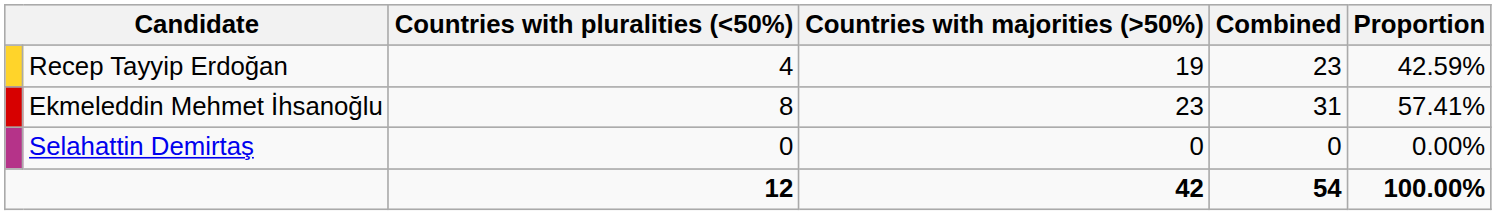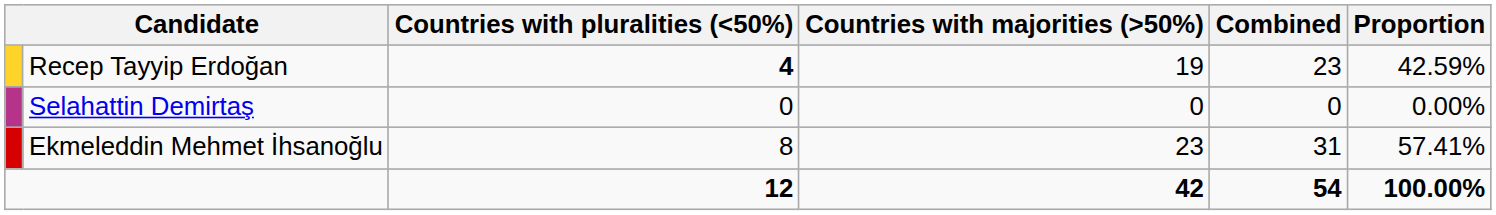 <table class=wikitable style=text-align:right>
 <tr>
 <th scope="col", colspan="2">Candidate</th>
 <th>Countries with pluralities (<50%)</th>
 <th>Countries with majorities (>50%)</th>
 <th>Combined</th>
 <th>Proportion</th>
 </tr>
 <tr>
 <td style="background:#ffd42a; width:4px; text-align:center;"></td>
 <td align=left>Recep Tayyip Erdoğan</td>
-<td>4</td>
+<td><strong>4</strong></td>
 <td>19</td>
 <td>23</td>
 <td>42.59%</td>
+</tr>
+<tr>
+<td style="background:#B53389; width:4px; text-align:center;"></td>
+<td align=left><a href='#'>Selahattin Demirtaş</a></td>
+<td>0</td>
+<td>0</td>
+<td>0</td>
+<td>0.00%</td>
 </tr>
 <tr>
 <td style="background:#d70000; width:4px; text-align:center;"></td>
 <td align=left>Ekmeleddin Mehmet İhsanoğlu</td>
 <td>8</td>
 <td>23</td>
 <td>31</td>
 <td>57.41%</td>
 </tr>
 <tr>
-<td style="background:#B53389; width:4px; text-align:center;"></td>
-<td align=left><a href='#'>Selahattin Demirtaş</a></td>
-<td>0</td>
-<td>0</td>
-<td>0</td>
-<td>0.00%</td>
-</tr>
-<tr>
 <td scope="col", colspan="2"></td>
 <td><strong>12</strong></td>
 <td><strong>42</strong></td>
 <td><strong>54</strong></td>
 <td><strong>100.00%</strong></td>
 </tr>
 </table>
